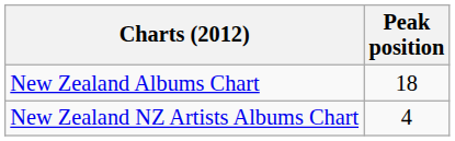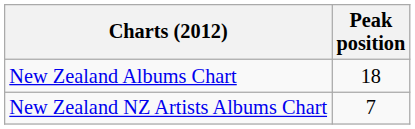 <table class="wikitable sortable">
 <tr>
 <th>Charts (2012)</th>
 <th>Peak<br>position</th>
 </tr>
 <tr>
 <td><a href='#'>New Zealand Albums Chart</a></td>
 <td style="text-align:center;">18</td>
 </tr>
 <tr>
 <td><a href='#'>New Zealand NZ Artists Albums Chart</a></td>
-<td style="text-align:center;">4</td>
+<td style="text-align:center;">7</td>
 </tr>
 </table>
